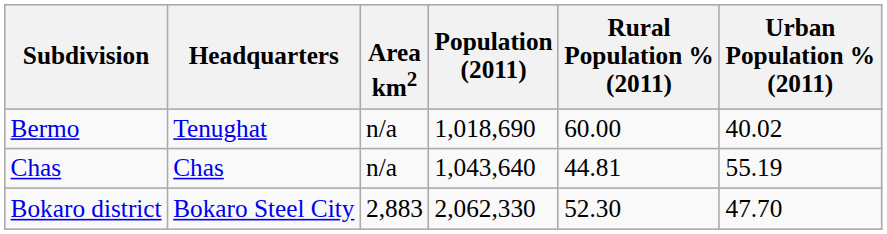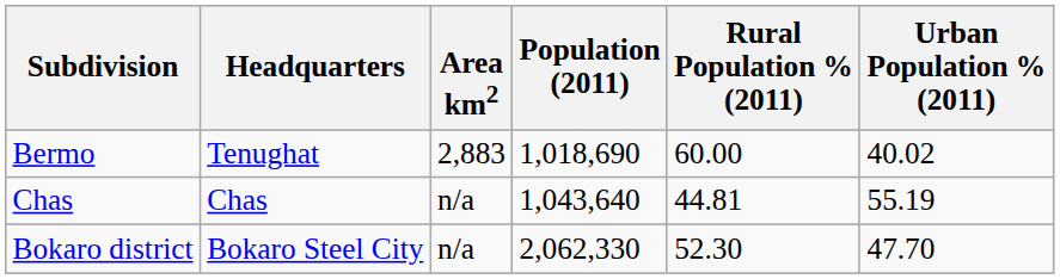 <table class="wikitable sortable">
 <tr>
 <th>Subdivision</th>
 <th>Headquarters</th>
 <th><br>Area<br>km<sup>2</sup></th>
 <th>Population<br>(2011)</th>
 <th>Rural<br>Population %<br>(2011)</th>
 <th>Urban<br> Population % <br>(2011)</th>
 </tr>
 <tr>
 <td><a href='#'>Bermo</a></td>
 <td><a href='#'>Tenughat</a></td>
-<td>n/a</td>
+<td>2,883</td>
 <td>1,018,690</td>
 <td>60.00</td>
 <td>40.02</td>
 </tr>
 <tr>
 <td><a href='#'>Chas</a></td>
 <td><a href='#'>Chas</a></td>
 <td>n/a</td>
 <td>1,043,640</td>
 <td>44.81</td>
 <td>55.19</td>
 </tr>
 <tr>
 <td><a href='#'>Bokaro district</a></td>
 <td><a href='#'>Bokaro Steel City</a></td>
-<td>2,883</td>
+<td>n/a</td>
 <td>2,062,330</td>
 <td>52.30</td>
 <td>47.70</td>
 </tr>
 </table>
